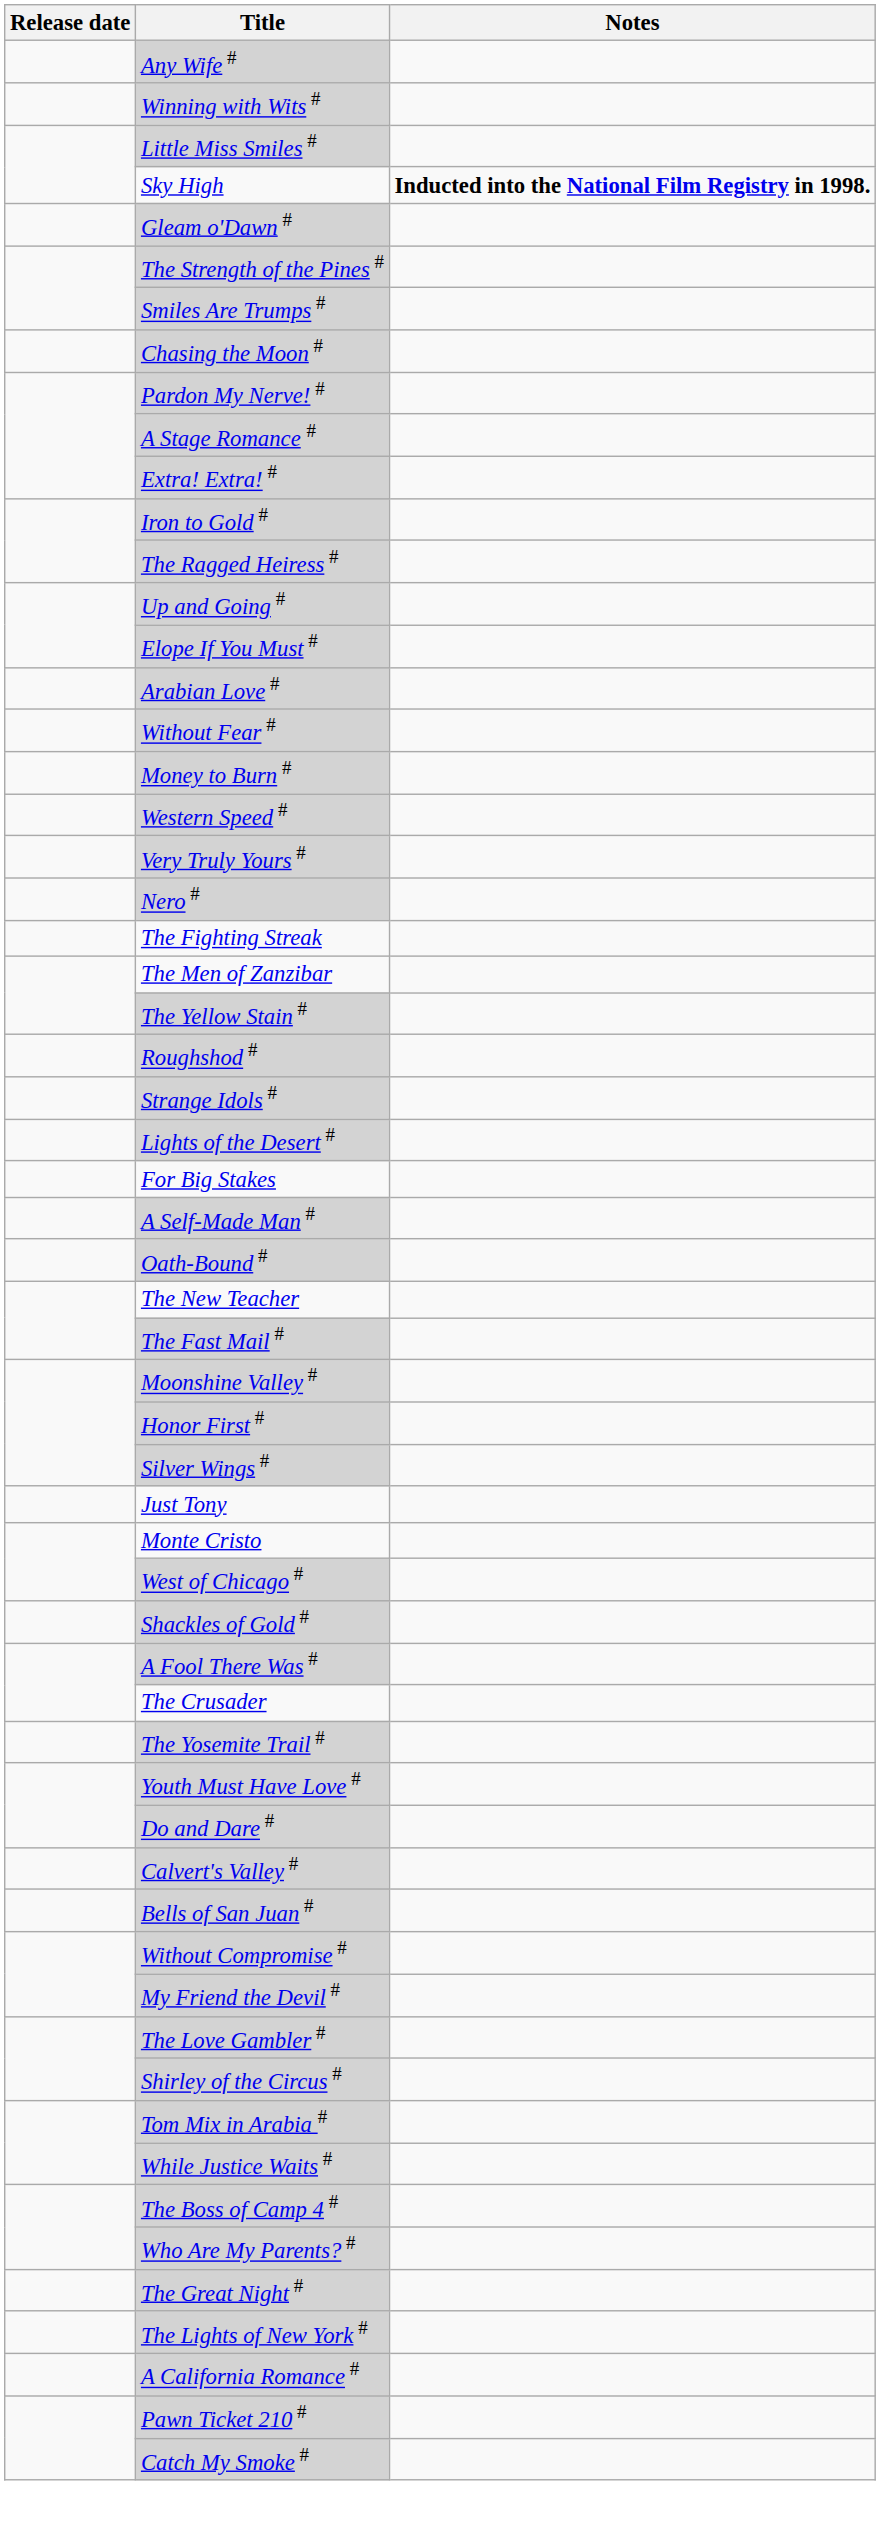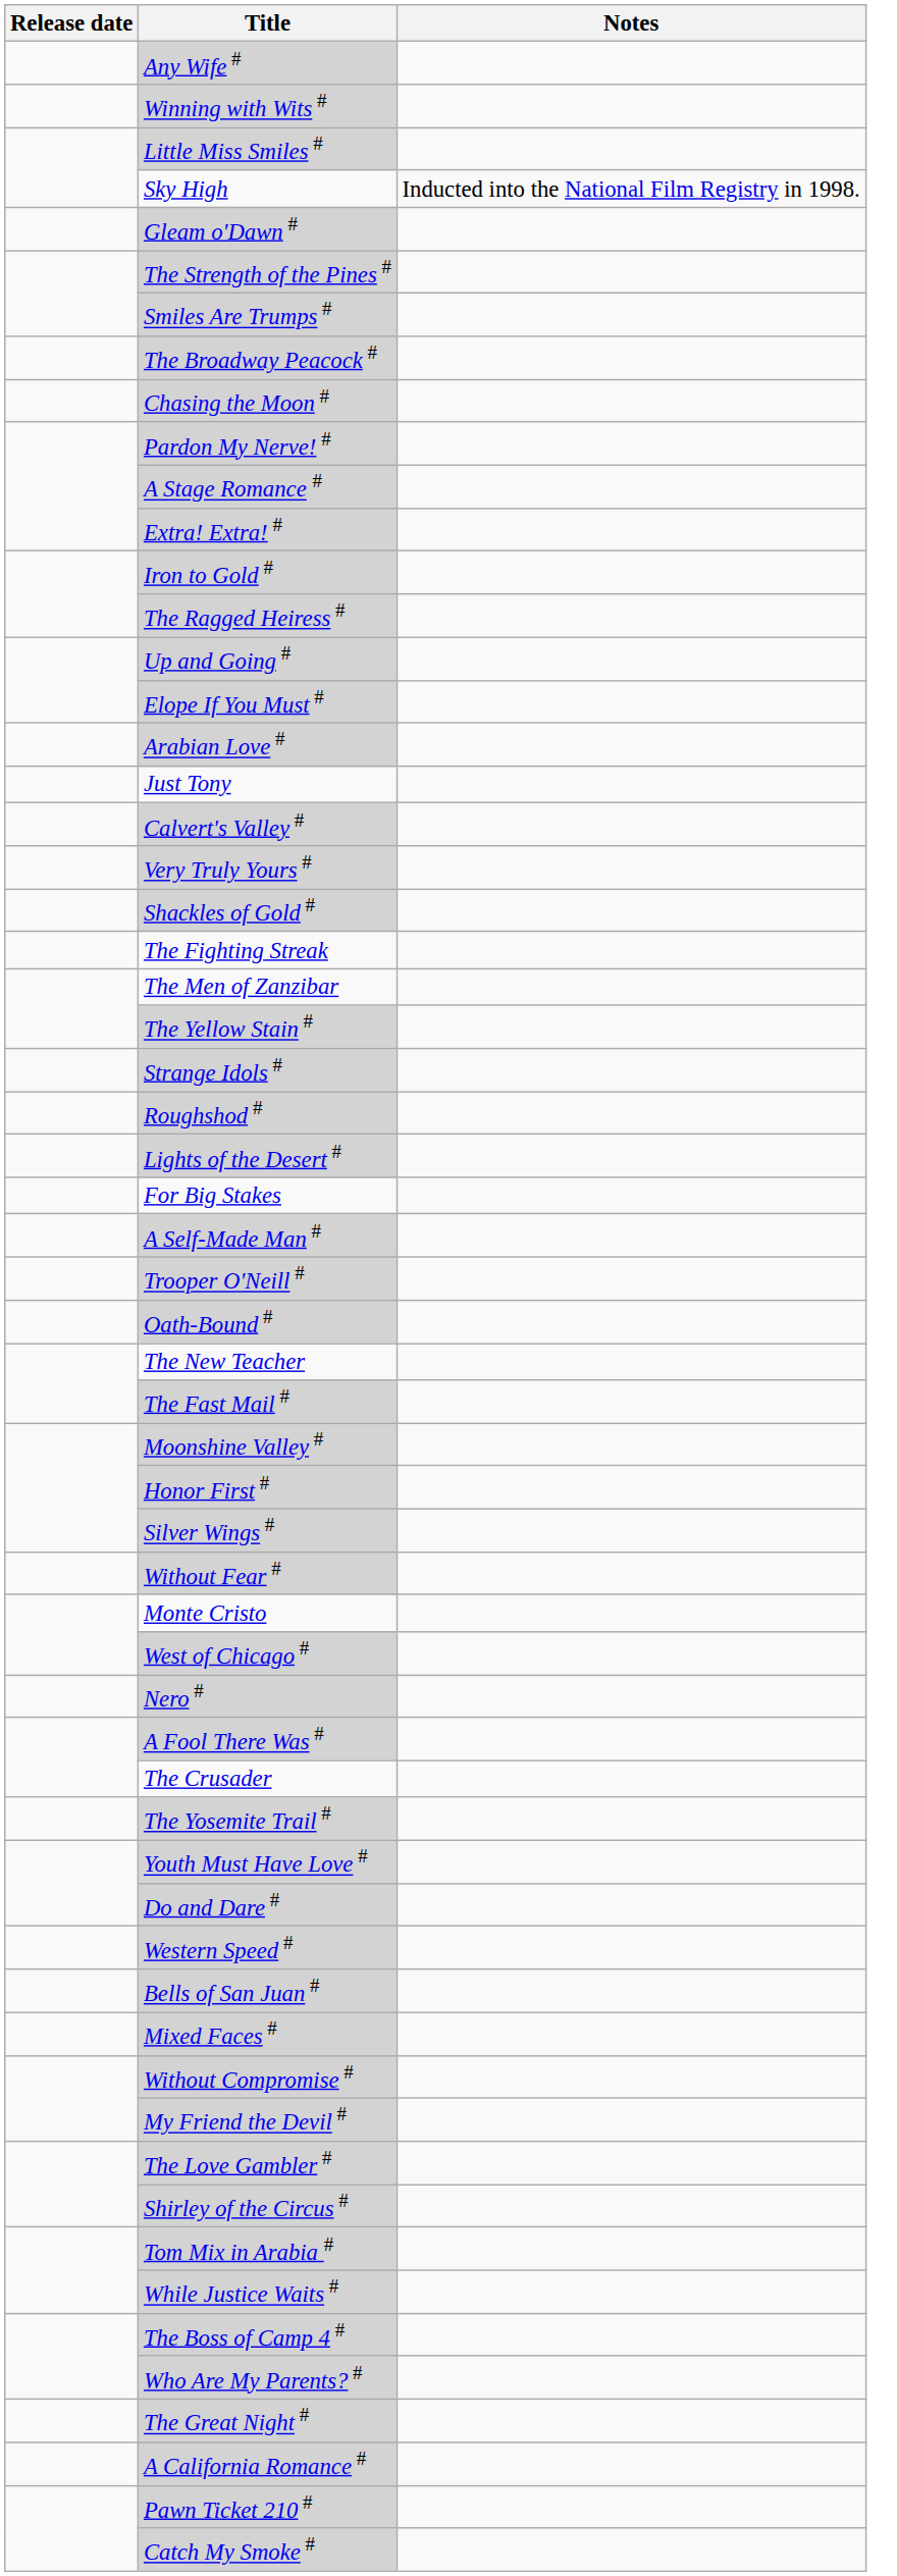 <table class="wikitable sortable">
 <tr>
 <th>Release date</th>
 <th>Title</th>
 <th class="unsortable">Notes</th>
 </tr>
 <tr>
 <td></td>
 <td bgcolor=lightgray><em><a href='#'>Any Wife</a></em><sup> #</sup></td>
 <td></td>
 </tr>
 <tr>
 <td></td>
 <td bgcolor=lightgray><em><a href='#'>Winning with Wits</a></em><sup> #</sup></td>
 <td></td>
 </tr>
 <tr>
 <td rowspan="2"></td>
 <td bgcolor=lightgray><em><a href='#'>Little Miss Smiles</a></em><sup> #</sup></td>
 <td></td>
 </tr>
 <tr>
 <td><em><a href='#'>Sky High</a></em></td>
-<td><strong>Inducted into the <a href='#'>National Film Registry</a> in 1998.</strong></td>
+<td>Inducted into the <a href='#'>National Film Registry</a> in 1998.</td>
 </tr>
 <tr>
 <td></td>
 <td bgcolor=lightgray><em><a href='#'>Gleam o'Dawn</a></em><sup> #</sup></td>
 <td></td>
 </tr>
 <tr>
 <td rowspan="2"></td>
 <td bgcolor=lightgray><em><a href='#'>The Strength of the Pines</a></em><sup> #</sup></td>
 <td></td>
 </tr>
 <tr>
 <td bgcolor=lightgray><em><a href='#'>Smiles Are Trumps</a></em><sup> #</sup></td>
+<td></td>
+</tr>
+<tr>
+<td></td>
+<td bgcolor=lightgray><em><a href='#'>The Broadway Peacock</a></em><sup> #</sup></td>
 <td></td>
 </tr>
 <tr>
 <td></td>
 <td bgcolor=lightgray><em><a href='#'>Chasing the Moon</a></em><sup> #</sup></td>
 <td></td>
 </tr>
 <tr>
 <td rowspan="3"></td>
 <td bgcolor=lightgray><em><a href='#'>Pardon My Nerve!</a></em><sup> #</sup></td>
 <td></td>
 </tr>
 <tr>
 <td bgcolor=lightgray><em><a href='#'>A Stage Romance</a></em> <sup> #</sup></td>
 <td></td>
 </tr>
 <tr>
 <td bgcolor=lightgray><em><a href='#'>Extra! Extra!</a></em><sup> #</sup></td>
 <td></td>
 </tr>
 <tr>
 <td rowspan="2"></td>
 <td bgcolor=lightgray><em><a href='#'>Iron to Gold</a></em><sup> #</sup></td>
 <td></td>
 </tr>
 <tr>
 <td bgcolor=lightgray><em><a href='#'>The Ragged Heiress</a></em><sup> #</sup></td>
 <td></td>
 </tr>
 <tr>
 <td rowspan="2"></td>
 <td bgcolor=lightgray><em><a href='#'>Up and Going</a></em><sup> #</sup></td>
 <td></td>
 </tr>
 <tr>
 <td bgcolor=lightgray><em><a href='#'>Elope If You Must</a></em><sup> #</sup></td>
 <td></td>
 </tr>
 <tr>
 <td></td>
 <td bgcolor=lightgray><em><a href='#'>Arabian Love</a></em><sup> #</sup></td>
 <td></td>
 </tr>
 <tr>
 <td></td>
-<td bgcolor=lightgray><em><a href='#'>Without Fear</a></em><sup> #</sup></td>
+<td><em><a href='#'>Just Tony</a></em></td>
 <td></td>
 </tr>
 <tr>
 <td></td>
-<td bgcolor=lightgray><em><a href='#'>Money to Burn</a></em><sup> #</sup></td>
-<td></td>
-</tr>
-<tr>
-<td></td>
-<td bgcolor=lightgray><em><a href='#'>Western Speed</a></em><sup> #</sup></td>
+<td bgcolor=lightgray><em><a href='#'>Calvert's Valley</a></em><sup> #</sup></td>
 <td></td>
 </tr>
 <tr>
 <td></td>
 <td bgcolor=lightgray><em><a href='#'>Very Truly Yours</a></em><sup> #</sup></td>
 <td></td>
 </tr>
 <tr>
 <td></td>
-<td bgcolor=lightgray><em><a href='#'>Nero</a></em><sup> #</sup></td>
+<td bgcolor=lightgray><em><a href='#'>Shackles of Gold</a></em><sup> #</sup></td>
 <td></td>
 </tr>
 <tr>
 <td></td>
 <td><em><a href='#'>The Fighting Streak</a></em></td>
 <td></td>
 </tr>
 <tr>
 <td rowspan="2"></td>
 <td><em><a href='#'>The Men of Zanzibar</a></em></td>
 <td></td>
 </tr>
 <tr>
 <td bgcolor=lightgray><em><a href='#'>The Yellow Stain</a></em><sup> #</sup></td>
 <td></td>
 </tr>
 <tr>
 <td></td>
-<td bgcolor=lightgray><em><a href='#'>Roughshod</a></em><sup> #</sup></td>
+<td bgcolor=lightgray><em><a href='#'>Strange Idols</a></em><sup> #</sup></td>
 <td></td>
 </tr>
 <tr>
 <td></td>
-<td bgcolor=lightgray><em><a href='#'>Strange Idols</a></em><sup> #</sup></td>
+<td bgcolor=lightgray><em><a href='#'>Roughshod</a></em><sup> #</sup></td>
 <td></td>
 </tr>
 <tr>
 <td></td>
 <td bgcolor=lightgray><em><a href='#'>Lights of the Desert</a></em><sup> #</sup></td>
 <td></td>
 </tr>
 <tr>
 <td></td>
 <td><em><a href='#'>For Big Stakes</a></em></td>
 <td></td>
 </tr>
 <tr>
 <td></td>
 <td bgcolor=lightgray><em><a href='#'>A Self-Made Man</a></em><sup> #</sup></td>
+<td></td>
+</tr>
+<tr>
+<td></td>
+<td bgcolor=lightgray><em><a href='#'>Trooper O'Neill</a></em><sup> #</sup></td>
 <td></td>
 </tr>
 <tr>
 <td></td>
 <td bgcolor=lightgray><em><a href='#'>Oath-Bound</a></em><sup> #</sup></td>
 <td></td>
 </tr>
 <tr>
 <td rowspan="2"></td>
 <td><em><a href='#'>The New Teacher</a></em></td>
 <td></td>
 </tr>
 <tr>
 <td bgcolor=lightgray><em><a href='#'>The Fast Mail</a></em><sup> #</sup></td>
 <td></td>
 </tr>
 <tr>
 <td rowspan="3"></td>
 <td bgcolor=lightgray><em><a href='#'>Moonshine Valley</a></em><sup> #</sup></td>
 <td></td>
 </tr>
 <tr>
 <td bgcolor=lightgray><em><a href='#'>Honor First</a></em><sup> #</sup></td>
 <td></td>
 </tr>
 <tr>
 <td bgcolor=lightgray><em><a href='#'>Silver Wings</a></em><sup> #</sup></td>
 <td></td>
 </tr>
 <tr>
 <td></td>
-<td><em><a href='#'>Just Tony</a></em></td>
+<td bgcolor=lightgray><em><a href='#'>Without Fear</a></em><sup> #</sup></td>
 <td></td>
 </tr>
 <tr>
 <td rowspan="2"></td>
 <td><em><a href='#'>Monte Cristo</a></em></td>
 <td></td>
 </tr>
 <tr>
 <td bgcolor=lightgray><em><a href='#'>West of Chicago</a></em><sup> #</sup></td>
 <td></td>
 </tr>
 <tr>
 <td></td>
-<td bgcolor=lightgray><em><a href='#'>Shackles of Gold</a></em><sup> #</sup></td>
+<td bgcolor=lightgray><em><a href='#'>Nero</a></em><sup> #</sup></td>
 <td></td>
 </tr>
 <tr>
 <td rowspan="2"></td>
 <td bgcolor=lightgray><em><a href='#'>A Fool There Was</a></em><sup> #</sup></td>
 <td></td>
 </tr>
 <tr>
 <td><em><a href='#'>The Crusader</a></em></td>
 <td></td>
 </tr>
 <tr>
 <td></td>
 <td bgcolor=lightgray><em><a href='#'>The Yosemite Trail</a></em><sup> #</sup></td>
 <td></td>
 </tr>
 <tr>
 <td rowspan="2"></td>
 <td bgcolor=lightgray><em><a href='#'>Youth Must Have Love</a></em><sup> #</sup></td>
 <td></td>
 </tr>
 <tr>
 <td bgcolor=lightgray><em><a href='#'>Do and Dare</a></em><sup> #</sup></td>
 <td></td>
 </tr>
 <tr>
 <td></td>
-<td bgcolor=lightgray><em><a href='#'>Calvert's Valley</a></em><sup> #</sup></td>
+<td bgcolor=lightgray><em><a href='#'>Western Speed</a></em><sup> #</sup></td>
 <td></td>
 </tr>
 <tr>
 <td></td>
 <td bgcolor=lightgray><em><a href='#'>Bells of San Juan</a></em><sup> #</sup></td>
+<td></td>
+</tr>
+<tr>
+<td></td>
+<td bgcolor=lightgray><em><a href='#'>Mixed Faces</a></em><sup> #</sup></td>
 <td></td>
 </tr>
 <tr>
 <td rowspan="2"></td>
 <td bgcolor=lightgray><em><a href='#'>Without Compromise</a></em><sup> #</sup></td>
 <td></td>
 </tr>
 <tr>
 <td bgcolor=lightgray><em><a href='#'>My Friend the Devil</a></em><sup> #</sup></td>
 <td></td>
 </tr>
 <tr>
 <td rowspan="2"></td>
 <td bgcolor=lightgray><em><a href='#'>The Love Gambler</a></em><sup> #</sup></td>
 <td></td>
 </tr>
 <tr>
 <td bgcolor=lightgray><em><a href='#'>Shirley of the Circus</a></em><sup> #</sup></td>
 <td></td>
 </tr>
 <tr>
 <td rowspan="2"></td>
 <td bgcolor=lightgray><em><a href='#'>Tom Mix in Arabia </a></em><sup> #</sup></td>
 <td></td>
 </tr>
 <tr>
 <td bgcolor=lightgray><em><a href='#'>While Justice Waits</a></em><sup> #</sup></td>
 <td></td>
 </tr>
 <tr>
 <td rowspan="2"></td>
 <td bgcolor=lightgray><em><a href='#'>The Boss of Camp 4</a></em><sup> #</sup></td>
 <td></td>
 </tr>
 <tr>
 <td bgcolor=lightgray><em><a href='#'>Who Are My Parents?</a></em><sup> #</sup></td>
 <td></td>
 </tr>
 <tr>
 <td></td>
 <td bgcolor=lightgray><em><a href='#'>The Great Night</a></em><sup> #</sup></td>
 <td></td>
 </tr>
 <tr>
 <td></td>
-<td bgcolor=lightgray><em><a href='#'>The Lights of New York</a></em><sup> #</sup></td>
-<td></td>
-</tr>
-<tr>
-<td></td>
 <td bgcolor=lightgray><em><a href='#'>A California Romance</a></em><sup> #</sup></td>
 <td></td>
 </tr>
 <tr>
 <td rowspan="2"></td>
 <td bgcolor=lightgray><em><a href='#'>Pawn Ticket 210</a></em><sup> #</sup></td>
 <td></td>
 </tr>
 <tr>
 <td bgcolor=lightgray><em><a href='#'>Catch My Smoke</a></em><sup> #</sup></td>
 <td></td>
 </tr>
 </table>
